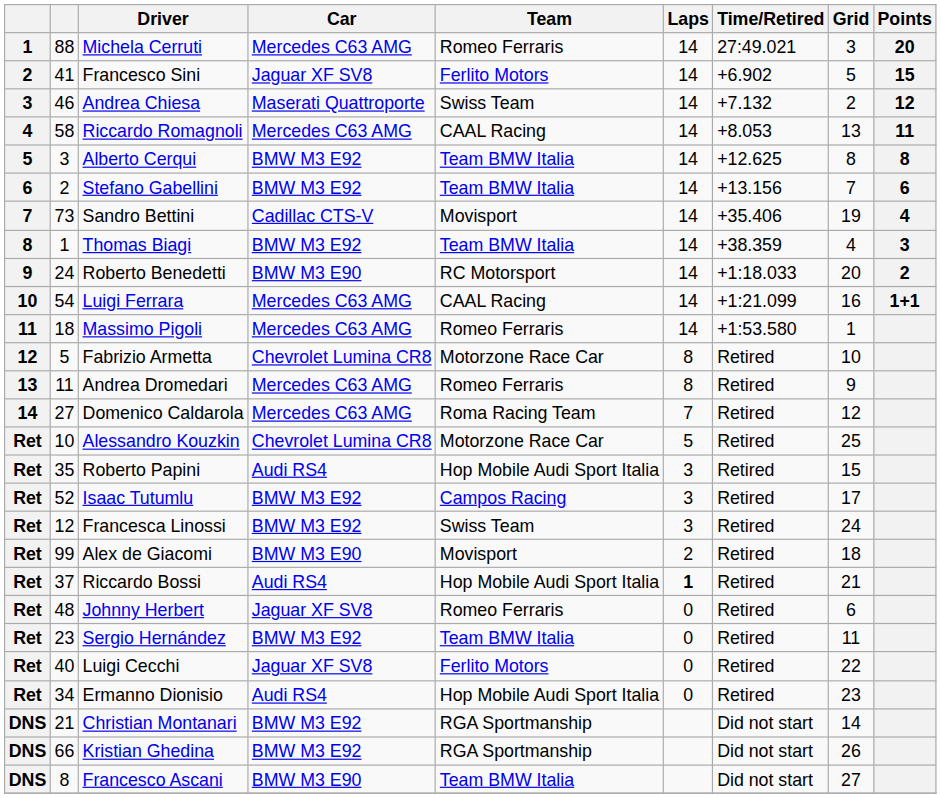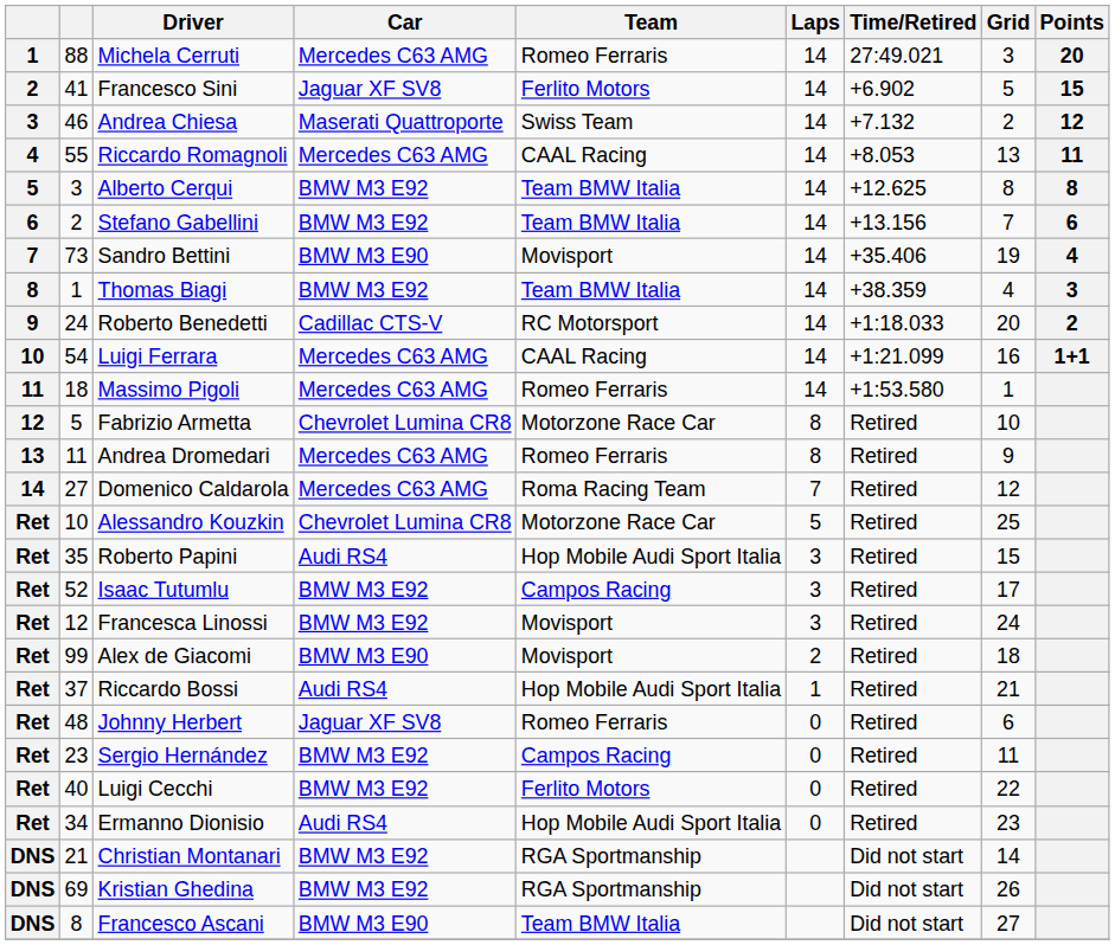 <table class="wikitable sortable" style="font-size:95%">
 <tr>
 <th></th>
 <th></th>
 <th>Driver</th>
 <th>Car</th>
 <th>Team</th>
 <th>Laps</th>
 <th>Time/Retired</th>
 <th>Grid</th>
 <th>Points</th>
 </tr>
 <tr>
 <th>1</th>
 <td align=center>88</td>
 <td> <a href='#'>Michela Cerruti</a></td>
 <td><a href='#'>Mercedes C63 AMG</a></td>
 <td> Romeo Ferraris</td>
 <td align=center>14</td>
 <td>27:49.021</td>
 <td align=center>3</td>
 <th>20</th>
 </tr>
 <tr>
 <th>2</th>
 <td align=center>41</td>
 <td> Francesco Sini</td>
 <td><a href='#'>Jaguar XF SV8</a></td>
 <td> <a href='#'>Ferlito Motors</a></td>
 <td align=center>14</td>
 <td>+6.902</td>
 <td align=center>5</td>
 <th>15</th>
 </tr>
 <tr>
 <th>3</th>
 <td align=center>46</td>
 <td> <a href='#'>Andrea Chiesa</a></td>
 <td><a href='#'>Maserati Quattroporte</a></td>
 <td> Swiss Team</td>
 <td align=center>14</td>
 <td>+7.132</td>
 <td align=center>2</td>
 <th>12</th>
 </tr>
 <tr>
 <th>4</th>
-<td align=center>58</td>
+<td align=center>55</td>
 <td> <a href='#'>Riccardo Romagnoli</a></td>
 <td><a href='#'>Mercedes C63 AMG</a></td>
 <td> CAAL Racing</td>
 <td align=center>14</td>
 <td>+8.053</td>
 <td align=center>13</td>
 <th>11</th>
 </tr>
 <tr>
 <th>5</th>
 <td align=center>3</td>
 <td> <a href='#'>Alberto Cerqui</a></td>
 <td><a href='#'>BMW M3 E92</a></td>
 <td> <a href='#'>Team BMW Italia</a></td>
 <td align=center>14</td>
 <td>+12.625</td>
 <td align=center>8</td>
 <th>8</th>
 </tr>
 <tr>
 <th>6</th>
 <td align=center>2</td>
 <td> <a href='#'>Stefano Gabellini</a></td>
 <td><a href='#'>BMW M3 E92</a></td>
 <td> <a href='#'>Team BMW Italia</a></td>
 <td align=center>14</td>
 <td>+13.156</td>
 <td align=center>7</td>
 <th>6</th>
 </tr>
 <tr>
 <th>7</th>
 <td align=center>73</td>
 <td> Sandro Bettini</td>
-<td><a href='#'>Cadillac CTS-V</a></td>
+<td><a href='#'>BMW M3 E90</a></td>
 <td> Movisport</td>
 <td align=center>14</td>
 <td>+35.406</td>
 <td align=center>19</td>
 <th>4</th>
 </tr>
 <tr>
 <th>8</th>
 <td align=center>1</td>
 <td> <a href='#'>Thomas Biagi</a></td>
 <td><a href='#'>BMW M3 E92</a></td>
 <td> <a href='#'>Team BMW Italia</a></td>
 <td align=center>14</td>
 <td>+38.359</td>
 <td align=center>4</td>
 <th>3</th>
 </tr>
 <tr>
 <th>9</th>
 <td align=center>24</td>
 <td> Roberto Benedetti</td>
-<td><a href='#'>BMW M3 E90</a></td>
+<td><a href='#'>Cadillac CTS-V</a></td>
 <td> RC Motorsport</td>
 <td align=center>14</td>
 <td>+1:18.033</td>
 <td align=center>20</td>
 <th>2</th>
 </tr>
 <tr>
 <th>10</th>
 <td align=center>54</td>
 <td> <a href='#'>Luigi Ferrara</a></td>
 <td><a href='#'>Mercedes C63 AMG</a></td>
 <td> CAAL Racing</td>
 <td align=center>14</td>
 <td>+1:21.099</td>
 <td align=center>16</td>
 <th>1+1</th>
 </tr>
 <tr>
 <th>11</th>
 <td align=center>18</td>
 <td> <a href='#'>Massimo Pigoli</a></td>
 <td><a href='#'>Mercedes C63 AMG</a></td>
 <td> Romeo Ferraris</td>
 <td align=center>14</td>
 <td>+1:53.580</td>
 <td align=center>1</td>
 <th></th>
 </tr>
 <tr>
 <th>12</th>
 <td align=center>5</td>
 <td> Fabrizio Armetta</td>
 <td><a href='#'>Chevrolet Lumina CR8</a></td>
 <td> Motorzone Race Car</td>
 <td align=center>8</td>
 <td>Retired</td>
 <td align=center>10</td>
 <th></th>
 </tr>
 <tr>
 <th>13</th>
 <td align=center>11</td>
 <td> Andrea Dromedari</td>
 <td><a href='#'>Mercedes C63 AMG</a></td>
 <td> Romeo Ferraris</td>
 <td align=center>8</td>
 <td>Retired</td>
 <td align=center>9</td>
 <th></th>
 </tr>
 <tr>
 <th>14</th>
 <td align=center>27</td>
 <td> Domenico Caldarola</td>
 <td><a href='#'>Mercedes C63 AMG</a></td>
 <td> Roma Racing Team</td>
 <td align=center>7</td>
 <td>Retired</td>
 <td align=center>12</td>
 <th></th>
 </tr>
 <tr>
 <th>Ret</th>
 <td align=center>10</td>
 <td> <a href='#'>Alessandro Kouzkin</a></td>
 <td><a href='#'>Chevrolet Lumina CR8</a></td>
 <td> Motorzone Race Car</td>
 <td align=center>5</td>
 <td>Retired</td>
 <td align=center>25</td>
 <th></th>
 </tr>
 <tr>
 <th>Ret</th>
 <td align=center>35</td>
 <td> Roberto Papini</td>
 <td><a href='#'>Audi RS4</a></td>
 <td> Hop Mobile Audi Sport Italia</td>
 <td align=center>3</td>
 <td>Retired</td>
 <td align=center>15</td>
 <th></th>
 </tr>
 <tr>
 <th>Ret</th>
 <td align=center>52</td>
 <td> <a href='#'>Isaac Tutumlu</a></td>
 <td><a href='#'>BMW M3 E92</a></td>
 <td> <a href='#'>Campos Racing</a></td>
 <td align=center>3</td>
 <td>Retired</td>
 <td align=center>17</td>
 <th></th>
 </tr>
 <tr>
 <th>Ret</th>
 <td align=center>12</td>
 <td> Francesca Linossi</td>
 <td><a href='#'>BMW M3 E92</a></td>
-<td> Swiss Team</td>
+<td> Movisport</td>
 <td align=center>3</td>
 <td>Retired</td>
 <td align=center>24</td>
 <th></th>
 </tr>
 <tr>
 <th>Ret</th>
 <td align=center>99</td>
 <td> Alex de Giacomi</td>
 <td><a href='#'>BMW M3 E90</a></td>
 <td> Movisport</td>
 <td align=center>2</td>
 <td>Retired</td>
 <td align=center>18</td>
 <th></th>
 </tr>
 <tr>
 <th>Ret</th>
 <td align=center>37</td>
 <td> Riccardo Bossi</td>
 <td><a href='#'>Audi RS4</a></td>
 <td> Hop Mobile Audi Sport Italia</td>
-<td align=center><strong>1</strong></td>
+<td align=center>1</td>
 <td>Retired</td>
 <td align=center>21</td>
 <th></th>
 </tr>
 <tr>
 <th>Ret</th>
 <td align=center>48</td>
 <td> <a href='#'>Johnny Herbert</a></td>
 <td><a href='#'>Jaguar XF SV8</a></td>
 <td> Romeo Ferraris</td>
 <td align=center>0</td>
 <td>Retired</td>
 <td align=center>6</td>
 <th></th>
 </tr>
 <tr>
 <th>Ret</th>
 <td align=center>23</td>
 <td> <a href='#'>Sergio Hernández</a></td>
 <td><a href='#'>BMW M3 E92</a></td>
-<td> <a href='#'>Team BMW Italia</a></td>
+<td> <a href='#'>Campos Racing</a></td>
 <td align=center>0</td>
 <td>Retired</td>
 <td align=center>11</td>
 <th></th>
 </tr>
 <tr>
 <th>Ret</th>
 <td align=center>40</td>
 <td> Luigi Cecchi</td>
-<td><a href='#'>Jaguar XF SV8</a></td>
+<td><a href='#'>BMW M3 E92</a></td>
 <td> <a href='#'>Ferlito Motors</a></td>
 <td align=center>0</td>
 <td>Retired</td>
 <td align=center>22</td>
 <th></th>
 </tr>
 <tr>
 <th>Ret</th>
 <td align=center>34</td>
 <td> Ermanno Dionisio</td>
 <td><a href='#'>Audi RS4</a></td>
 <td> Hop Mobile Audi Sport Italia</td>
 <td align=center>0</td>
 <td>Retired</td>
 <td align=center>23</td>
 <th></th>
 </tr>
 <tr>
 <th>DNS</th>
 <td align=center>21</td>
 <td> <a href='#'>Christian Montanari</a></td>
 <td><a href='#'>BMW M3 E92</a></td>
 <td> RGA Sportmanship</td>
 <td align=center></td>
 <td>Did not start</td>
 <td align=center>14</td>
 <th></th>
 </tr>
 <tr>
 <th>DNS</th>
-<td align=center>66</td>
+<td align=center>69</td>
 <td> <a href='#'>Kristian Ghedina</a></td>
 <td><a href='#'>BMW M3 E92</a></td>
 <td> RGA Sportmanship</td>
 <td align=center></td>
 <td>Did not start</td>
 <td align=center>26</td>
 <th></th>
 </tr>
 <tr>
 <th>DNS</th>
 <td align=center>8</td>
 <td> <a href='#'>Francesco Ascani</a></td>
 <td><a href='#'>BMW M3 E90</a></td>
 <td> <a href='#'>Team BMW Italia</a></td>
 <td align=center></td>
 <td>Did not start</td>
 <td align=center>27</td>
 <th></th>
 </tr>
 <tr>
 </tr>
 </table>
